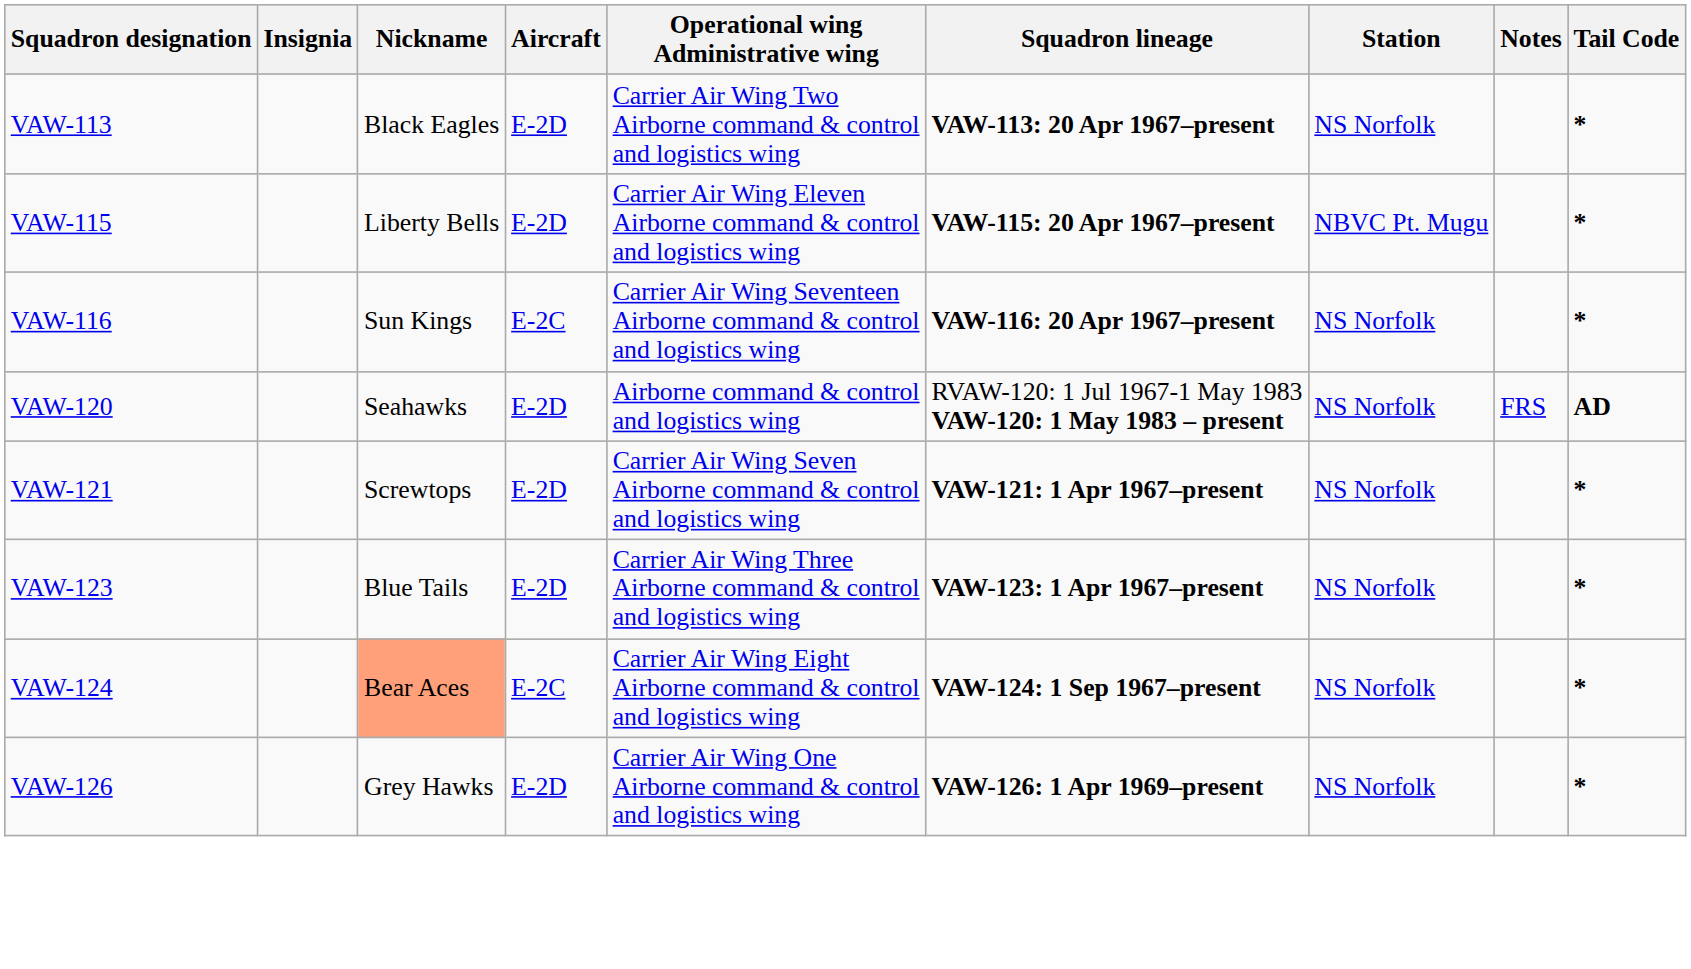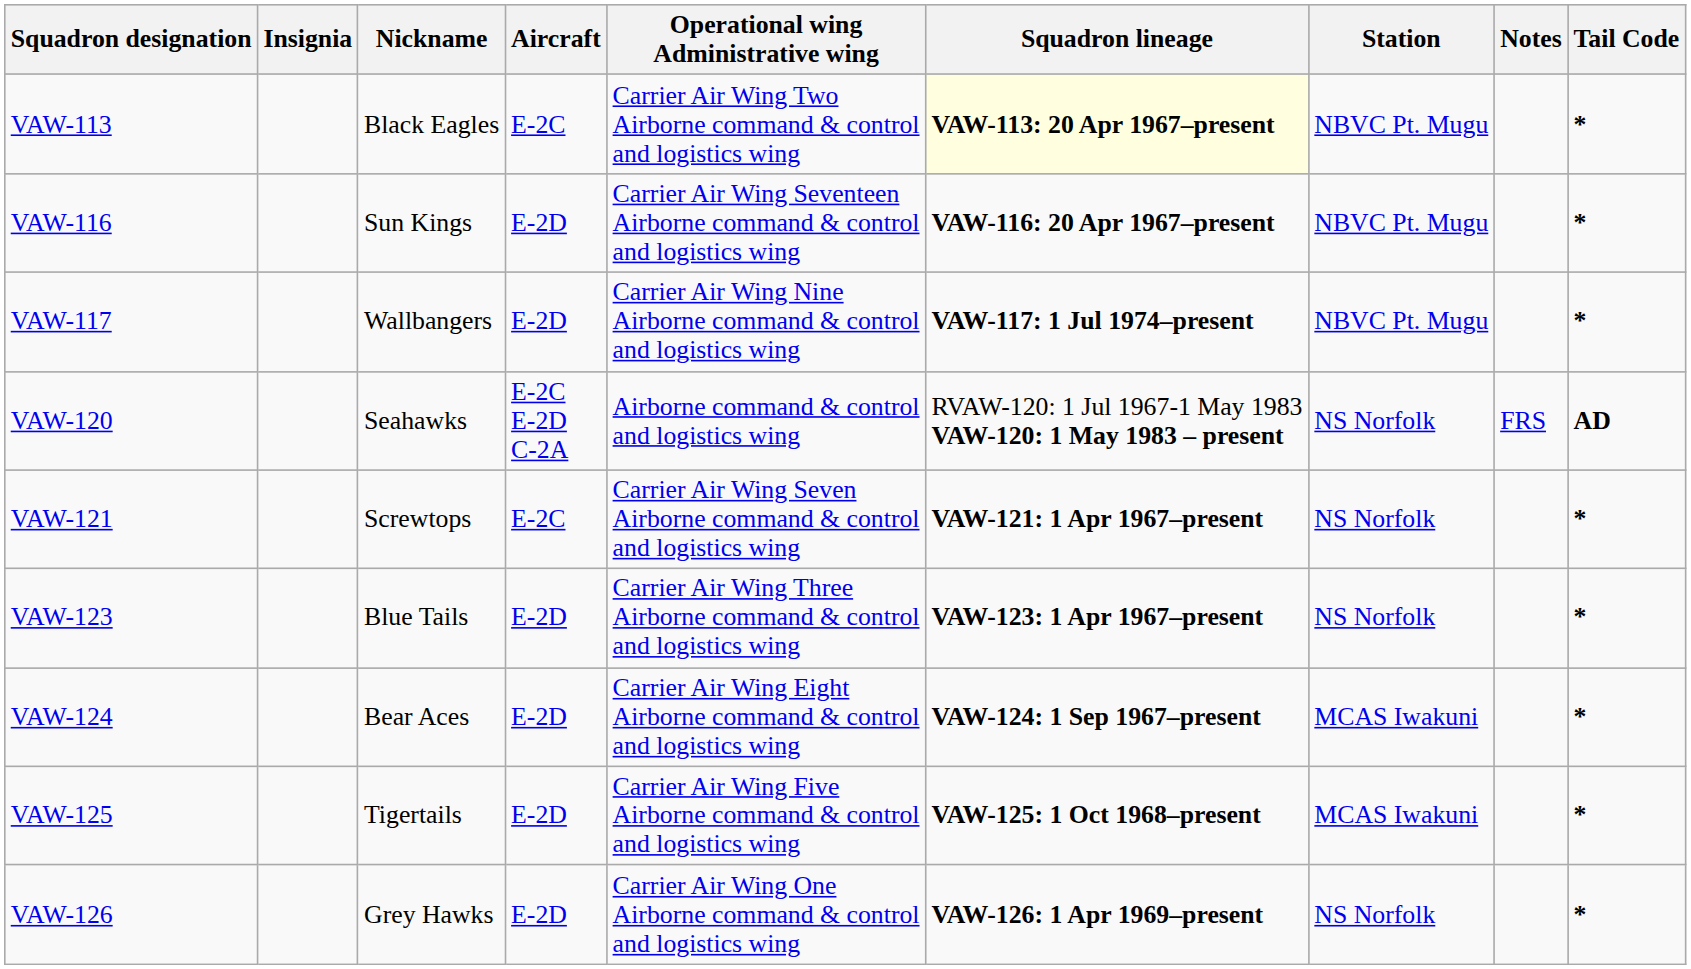 <table class="wikitable sortable">
 <tr>
 <th>Squadron designation</th>
 <th>Insignia</th>
 <th>Nickname</th>
 <th>Aircraft</th>
 <th>Operational wing<br>Administrative wing</th>
 <th>Squadron lineage</th>
 <th>Station</th>
 <th>Notes</th>
 <th>Tail Code</th>
 </tr>
 <tr>
 <td><a href='#'>VAW-113</a></td>
 <td></td>
 <td>Black Eagles</td>
-<td><a href='#'>E-2D</a></td>
+<td><a href='#'>E-2C</a></td>
 <td><a href='#'>Carrier Air Wing Two</a><br><a href='#'>Airborne command & control<br>and logistics wing</a></td>
-<td><strong>VAW-113: 20 Apr 1967–present</strong></td>
-<td><a href='#'>NS Norfolk</a></td>
-<td></td>
-<td><strong>*</strong></td>
-</tr>
-<tr>
-<td><a href='#'>VAW-115</a></td>
-<td></td>
-<td>Liberty Bells</td>
-<td><a href='#'>E-2D</a></td>
-<td><a href='#'>Carrier Air Wing Eleven</a><br><a href='#'>Airborne command & control<br>and logistics wing</a></td>
-<td><strong>VAW-115: 20 Apr 1967–present</strong></td>
+<td style="background: lightyellow;"><strong>VAW-113: 20 Apr 1967–present</strong></td>
 <td><a href='#'>NBVC Pt. Mugu</a></td>
 <td></td>
 <td><strong>*</strong></td>
 </tr>
 <tr>
 <td><a href='#'>VAW-116</a></td>
 <td></td>
 <td>Sun Kings</td>
-<td><a href='#'>E-2C</a></td>
+<td><a href='#'>E-2D</a></td>
 <td style="white-space: nowrap;"><a href='#'>Carrier Air Wing Seventeen</a><br><a href='#'>Airborne command & control<br>and logistics wing</a></td>
 <td><strong>VAW-116: 20 Apr 1967–present</strong></td>
-<td><a href='#'>NS Norfolk</a></td>
+<td><a href='#'>NBVC Pt. Mugu</a></td>
+<td></td>
+<td><strong>*</strong></td>
+</tr>
+<tr>
+<td><a href='#'>VAW-117</a></td>
+<td></td>
+<td>Wallbangers</td>
+<td><a href='#'>E-2D</a></td>
+<td><a href='#'>Carrier Air Wing Nine</a><br><a href='#'>Airborne command & control<br>and logistics wing</a></td>
+<td><strong>VAW-117: 1 Jul 1974–present</strong></td>
+<td><a href='#'>NBVC Pt. Mugu</a></td>
 <td></td>
 <td><strong>*</strong></td>
 </tr>
 <tr>
 <td><a href='#'>VAW-120</a></td>
 <td></td>
 <td>Seahawks</td>
-<td><a href='#'>E-2D</a></td>
+<td><a href='#'>E-2C<br>E-2D</a><br><a href='#'>C-2A</a></td>
 <td><a href='#'>Airborne command & control<br>and logistics wing</a></td>
 <td style="white-space: nowrap;">RVAW-120: 1 Jul 1967-1 May 1983<br><strong>VAW-120: 1 May 1983 – present</strong></td>
 <td><a href='#'>NS Norfolk</a></td>
 <td><a href='#'>FRS</a><br></td>
 <td><strong>AD</strong></td>
 </tr>
 <tr>
 <td><a href='#'>VAW-121</a></td>
 <td></td>
 <td>Screwtops</td>
-<td><a href='#'>E-2D</a></td>
+<td><a href='#'>E-2C</a></td>
 <td><a href='#'>Carrier Air Wing Seven</a><br><a href='#'>Airborne command & control<br>and logistics wing</a></td>
 <td><strong>VAW-121: 1 Apr 1967–present</strong></td>
 <td><a href='#'>NS Norfolk</a></td>
 <td></td>
 <td><strong>*</strong></td>
 </tr>
 <tr>
 <td><a href='#'>VAW-123</a></td>
 <td></td>
 <td>Blue Tails</td>
 <td><a href='#'>E-2D</a></td>
 <td><a href='#'>Carrier Air Wing Three</a><br><a href='#'>Airborne command & control<br>and logistics wing</a></td>
 <td><strong>VAW-123: 1 Apr 1967–present</strong></td>
 <td><a href='#'>NS Norfolk</a></td>
 <td></td>
 <td><strong>*</strong></td>
 </tr>
 <tr>
 <td><a href='#'>VAW-124</a></td>
 <td></td>
-<td style="background: lightsalmon;">Bear Aces</td>
-<td><a href='#'>E-2C</a></td>
+<td>Bear Aces</td>
+<td><a href='#'>E-2D</a></td>
 <td><a href='#'>Carrier Air Wing Eight</a><br><a href='#'>Airborne command & control<br>and logistics wing</a></td>
 <td><strong>VAW-124: 1 Sep 1967–present</strong></td>
-<td><a href='#'>NS Norfolk</a></td>
+<td><a href='#'>MCAS Iwakuni</a></td>
+<td></td>
+<td><strong>*</strong></td>
+</tr>
+<tr>
+<td><a href='#'>VAW-125</a></td>
+<td></td>
+<td>Tigertails</td>
+<td><a href='#'>E-2D</a></td>
+<td><a href='#'>Carrier Air Wing Five</a><br><a href='#'>Airborne command & control<br>and logistics wing</a></td>
+<td><strong>VAW-125: 1 Oct 1968–present</strong></td>
+<td><a href='#'>MCAS Iwakuni</a></td>
 <td></td>
 <td><strong>*</strong></td>
 </tr>
 <tr>
 <td><a href='#'>VAW-126</a></td>
 <td></td>
 <td>Grey Hawks</td>
 <td><a href='#'>E-2D</a></td>
 <td><a href='#'>Carrier Air Wing One</a><br><a href='#'>Airborne command & control<br>and logistics wing</a></td>
 <td><strong>VAW-126: 1 Apr 1969–present</strong></td>
 <td><a href='#'>NS Norfolk</a></td>
 <td></td>
 <td><strong>*</strong></td>
 </tr>
 </table>
